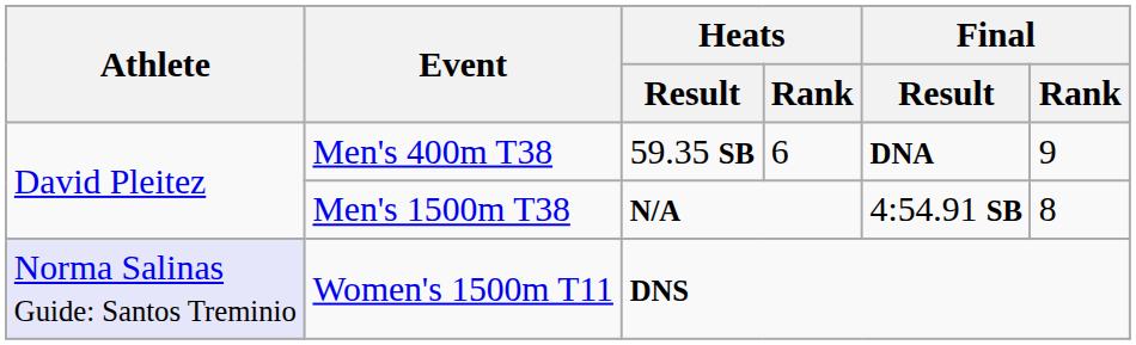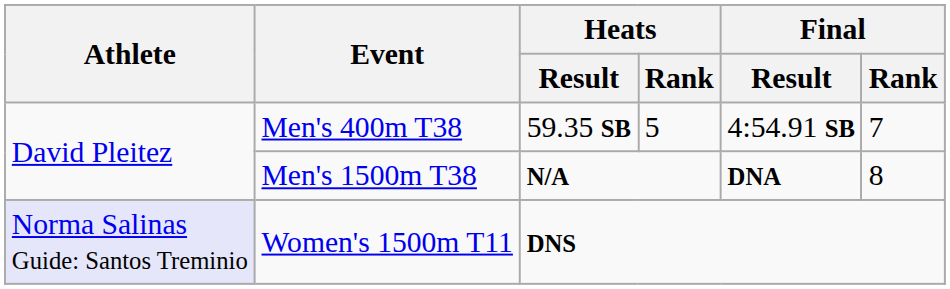 <table class="wikitable" style="font-size:95%">
 <tr>
 <th rowspan="2">Athlete</th>
 <th rowspan="2">Event</th>
 <th colspan="2">Heats</th>
 <th colspan="2">Final</th>
 </tr>
 <tr>
 <th>Result</th>
 <th>Rank</th>
 <th>Result</th>
 <th>Rank</th>
 </tr>
 <tr>
 <td rowspan="2"><a href='#'>David Pleitez</a></td>
 <td><a href='#'>Men's 400m T38</a></td>
 <td>59.35 <small><strong>SB</strong></small></td>
-<td>6</td>
-<td><abbr><strong><small>DNA</small></strong></abbr></td>
-<td>9</td>
+<td>5</td>
+<td>4:54.91 <small><strong>SB</strong></small></td>
+<td>7</td>
 </tr>
 <tr>
 <td><a href='#'>Men's 1500m T38</a></td>
 <td colspan="2"><small><strong>N/A</strong></small></td>
-<td>4:54.91 <small><strong>SB</strong></small></td>
+<td><abbr><strong><small>DNA</small></strong></abbr></td>
 <td>8</td>
 </tr>
 <tr>
 <td style="background: lavender;"><a href='#'>Norma Salinas</a><br><small>Guide: Santos Treminio</small></td>
 <td><a href='#'>Women's 1500m T11</a></td>
 <td colspan="4"><abbr><strong><small>DNS</small></strong></abbr></td>
 </tr>
 </table>
